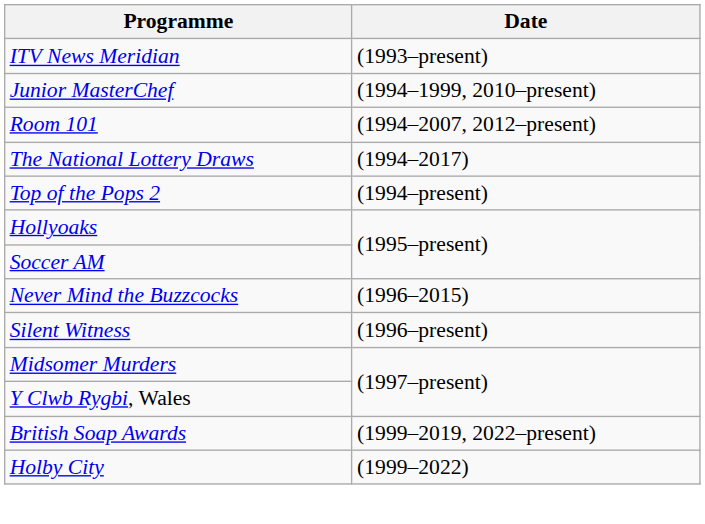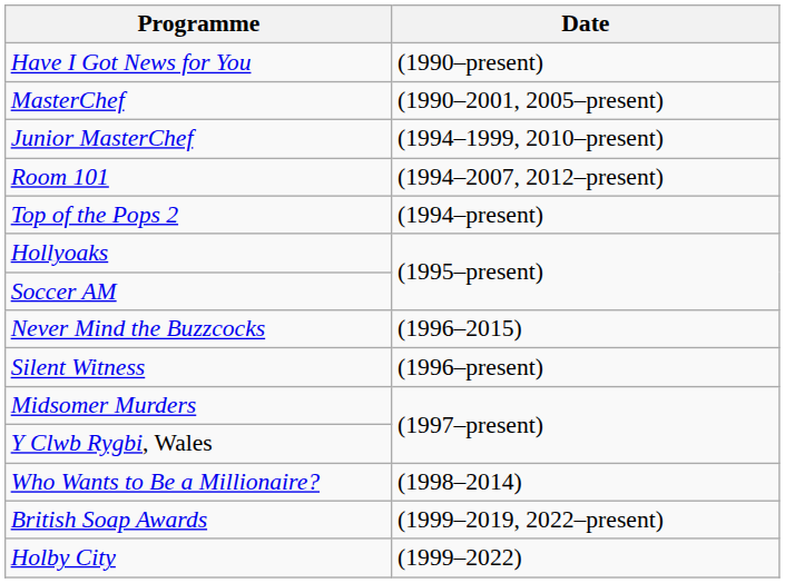 <table class="wikitable">
 <tr>
 <th width=250>Programme</th>
 <th width=250>Date</th>
 </tr>
 <tr>
-<td><em><a href='#'>ITV News Meridian</a></em></td>
-<td>(1993–present)</td>
+<td><em><a href='#'>Have I Got News for You</a></em></td>
+<td>(1990–present)</td>
+</tr>
+<tr>
+<td><em><a href='#'>MasterChef</a></em></td>
+<td>(1990–2001, 2005–present)</td>
 </tr>
 <tr>
 <td><em><a href='#'>Junior MasterChef</a></em></td>
 <td>(1994–1999, 2010–present)</td>
 </tr>
 <tr>
 <td><em><a href='#'>Room 101</a></em></td>
 <td>(1994–2007, 2012–present)</td>
-</tr>
-<tr>
-<td><em><a href='#'>The National Lottery Draws</a></em></td>
-<td>(1994–2017)</td>
 </tr>
 <tr>
 <td><em><a href='#'>Top of the Pops 2</a></em></td>
 <td>(1994–present)</td>
 </tr>
 <tr>
 <td><em><a href='#'>Hollyoaks</a></em></td>
 <td rowspan="2">(1995–present)</td>
 </tr>
 <tr>
 <td><em><a href='#'>Soccer AM</a></em></td>
 </tr>
 <tr>
 <td><em><a href='#'>Never Mind the Buzzcocks</a></em></td>
 <td>(1996–2015)</td>
 </tr>
 <tr>
 <td><em><a href='#'>Silent Witness</a></em></td>
 <td>(1996–present)</td>
 </tr>
 <tr>
 <td><em><a href='#'>Midsomer Murders</a></em></td>
 <td rowspan="2">(1997–present)</td>
 </tr>
 <tr>
 <td><em><a href='#'>Y Clwb Rygbi</a></em>, Wales</td>
 </tr>
 <tr>
+<td><em><a href='#'>Who Wants to Be a Millionaire?</a></em></td>
+<td>(1998–2014)</td>
+</tr>
+<tr>
 <td><em><a href='#'>British Soap Awards</a></em></td>
 <td>(1999–2019, 2022–present)</td>
 </tr>
 <tr>
 <td><em><a href='#'>Holby City</a></em></td>
 <td>(1999–2022)</td>
 </tr>
 </table>
